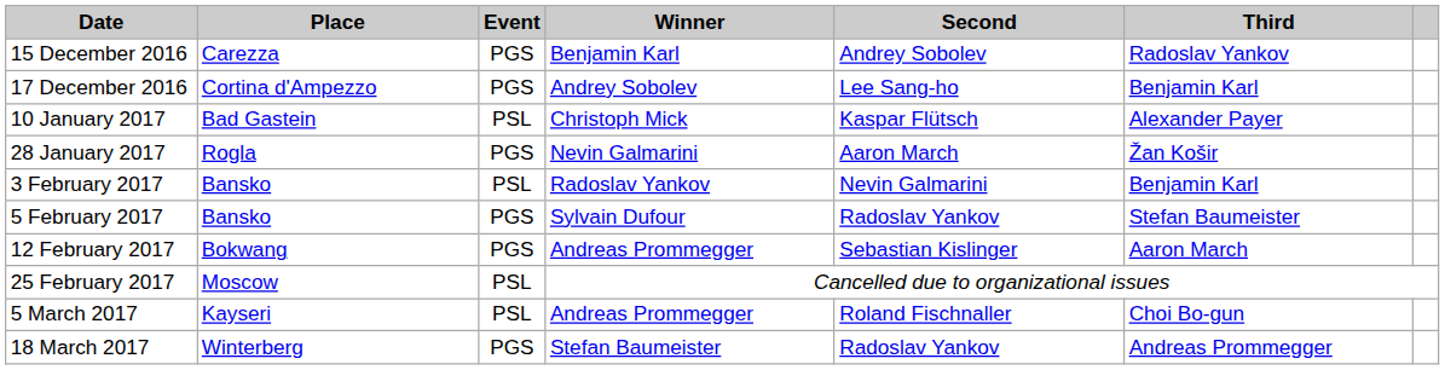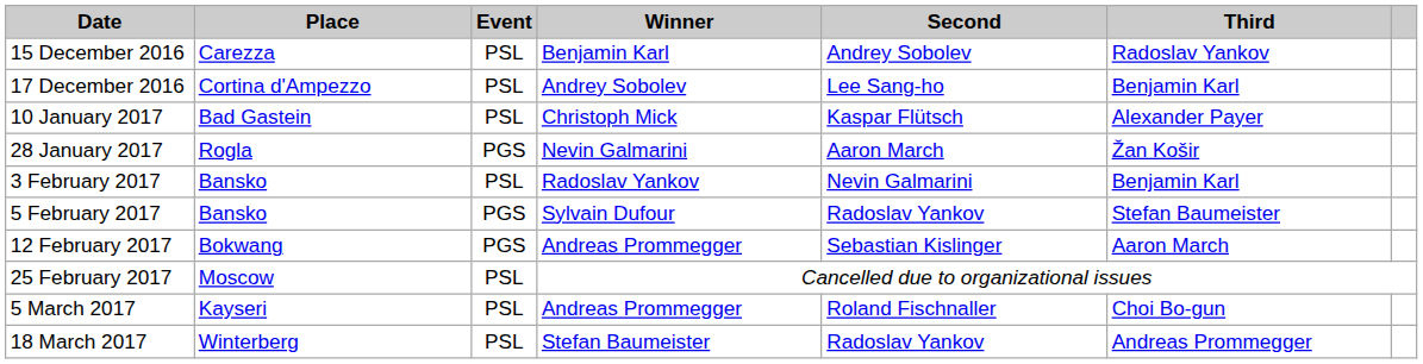 <table class="wikitable plainrowheaders" style="background:#fff; font-size:86%; border:grey solid 1px; border-collapse:collapse;">
 <tr style="background:#ccc; text-align:center;">
 <th scope="col" style="background:#ccc; width:120px;">Date</th>
 <th scope="col" style="background:#ccc; width:180px;">Place</th>
 <th scope="col" style="background:#ccc; width:15px;">Event</th>
 <th scope="col" style="background:#ccc; width:185px;">Winner</th>
 <th scope="col" style="background:#ccc; width:185px;">Second</th>
 <th scope="col" style="background:#ccc; width:185px;">Third</th>
 <th scope="col" style="background:#ccc; width:10px;"></th>
 </tr>
 <tr>
 <td>15 December 2016</td>
 <td> <a href='#'>Carezza</a></td>
-<td align=center>PGS</td>
+<td align=center>PSL</td>
 <td> <a href='#'>Benjamin Karl</a></td>
 <td> <a href='#'>Andrey Sobolev</a></td>
 <td> <a href='#'>Radoslav Yankov</a></td>
 <td></td>
 </tr>
 <tr>
 <td>17 December 2016</td>
 <td> <a href='#'>Cortina d'Ampezzo</a></td>
-<td align=center>PGS</td>
+<td align=center>PSL</td>
 <td> <a href='#'>Andrey Sobolev</a></td>
 <td> <a href='#'>Lee Sang-ho</a></td>
 <td> <a href='#'>Benjamin Karl</a></td>
 <td></td>
 </tr>
 <tr>
 <td>10 January 2017</td>
 <td> <a href='#'>Bad Gastein</a></td>
 <td align=center>PSL</td>
 <td> <a href='#'>Christoph Mick</a></td>
 <td> <a href='#'>Kaspar Flütsch</a></td>
 <td> <a href='#'>Alexander Payer</a></td>
 <td></td>
 </tr>
 <tr>
 <td>28 January 2017</td>
 <td> <a href='#'>Rogla</a></td>
 <td align=center>PGS</td>
 <td> <a href='#'>Nevin Galmarini</a></td>
 <td> <a href='#'>Aaron March</a></td>
 <td> <a href='#'>Žan Košir</a></td>
 <td></td>
 </tr>
 <tr>
 <td>3 February 2017</td>
 <td> <a href='#'>Bansko</a></td>
 <td align=center>PSL</td>
 <td> <a href='#'>Radoslav Yankov</a></td>
 <td> <a href='#'>Nevin Galmarini</a></td>
 <td> <a href='#'>Benjamin Karl</a></td>
 <td></td>
 </tr>
 <tr>
 <td>5 February 2017</td>
 <td> <a href='#'>Bansko</a></td>
 <td align=center>PGS</td>
 <td> <a href='#'>Sylvain Dufour</a></td>
 <td> <a href='#'>Radoslav Yankov</a></td>
 <td> <a href='#'>Stefan Baumeister</a></td>
 <td></td>
 </tr>
 <tr>
 <td>12 February 2017</td>
 <td> <a href='#'>Bokwang</a></td>
 <td align=center>PGS</td>
 <td> <a href='#'>Andreas Prommegger</a></td>
 <td> <a href='#'>Sebastian Kislinger</a></td>
 <td> <a href='#'>Aaron March</a></td>
 <td></td>
 </tr>
 <tr>
 <td>25 February 2017</td>
 <td> <a href='#'>Moscow</a></td>
 <td align=center>PSL</td>
 <td colspan=4 align=center><em>Cancelled due to organizational issues</em></td>
 </tr>
 <tr>
 <td>5 March 2017</td>
 <td> <a href='#'>Kayseri</a></td>
 <td align=center>PSL</td>
 <td> <a href='#'>Andreas Prommegger</a></td>
 <td> <a href='#'>Roland Fischnaller</a></td>
 <td> <a href='#'>Choi Bo-gun</a></td>
 <td></td>
 </tr>
 <tr>
 <td>18 March 2017</td>
 <td> <a href='#'>Winterberg</a></td>
-<td align=center>PGS</td>
+<td align=center>PSL</td>
 <td> <a href='#'>Stefan Baumeister</a></td>
 <td> <a href='#'>Radoslav Yankov</a></td>
 <td> <a href='#'>Andreas Prommegger</a></td>
 <td></td>
 </tr>
 </table>
